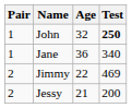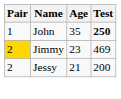 <table class="wikitable">
 <tr>
 <th>Pair</th>
 <th>Name</th>
 <th>Age</th>
 <th>Test</th>
 </tr>
 <tr>
 <td>1</td>
 <td>John</td>
-<td>32</td>
+<td>35</td>
 <td><strong>250</strong></td>
 </tr>
 <tr>
-<td>1</td>
-<td>Jane</td>
-<td>36</td>
-<td>340</td>
-</tr>
-<tr>
-<td>2</td>
+<td style="background: gold;">2</td>
 <td>Jimmy</td>
-<td>22</td>
+<td>23</td>
 <td>469</td>
 </tr>
 <tr>
 <td>2</td>
 <td>Jessy</td>
 <td>21</td>
 <td>200</td>
 </tr>
 </table>
